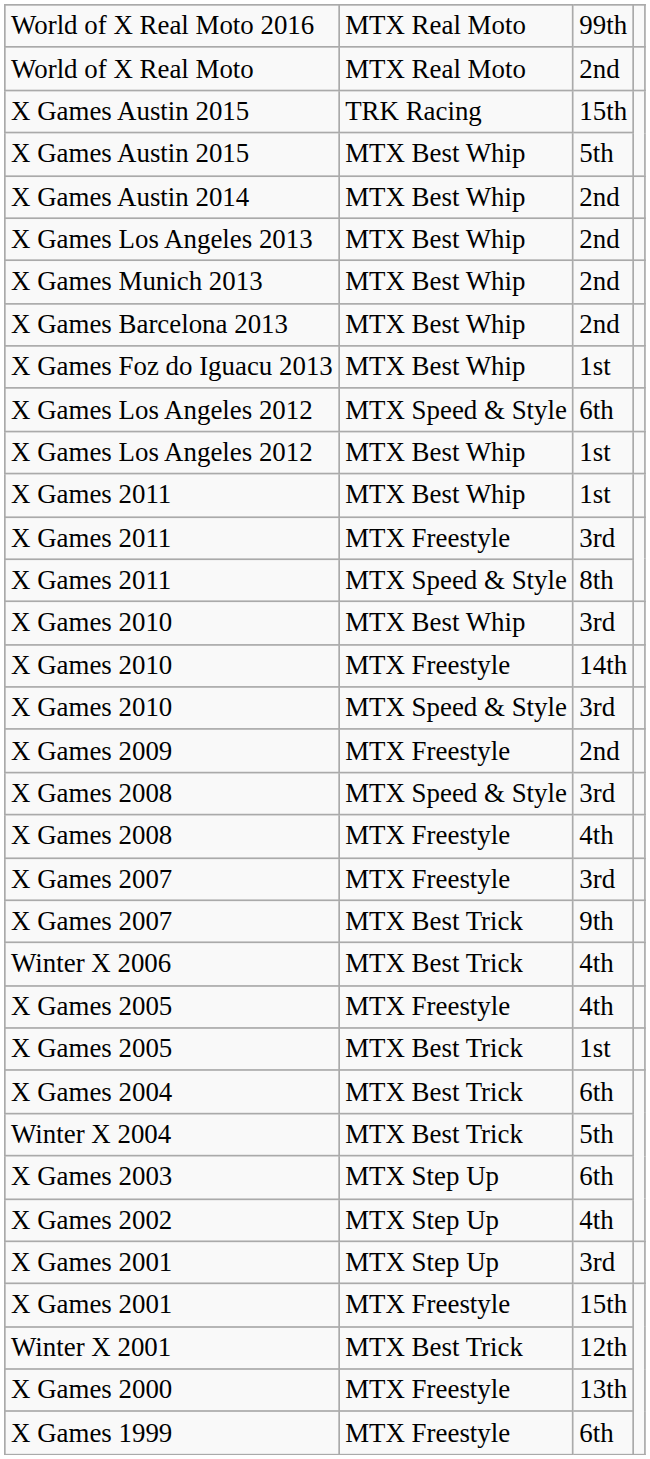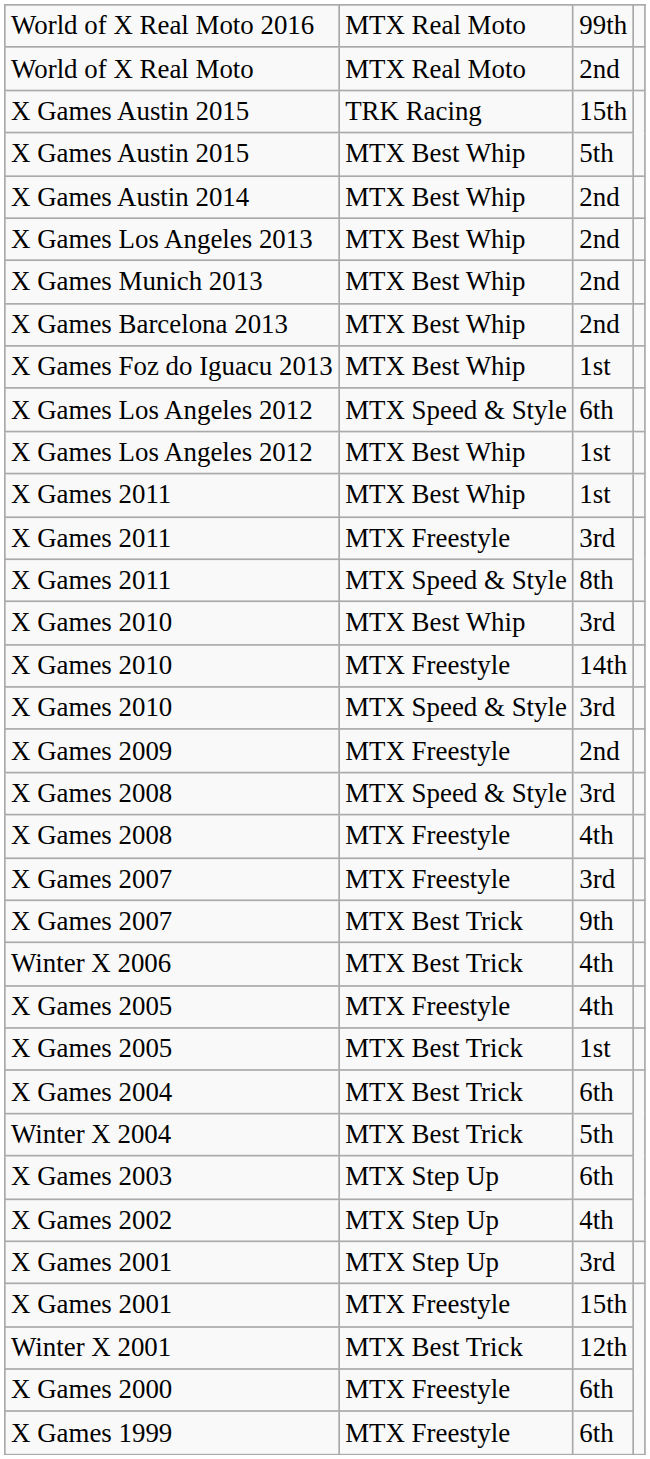 <table class="wikitable">
 <tr>
 <td>World of X Real Moto 2016</td>
 <td>MTX Real Moto</td>
 <td>99th</td>
 </tr>
 <tr>
 <td>World of X Real Moto</td>
 <td>MTX Real Moto</td>
 <td>2nd</td>
 <td></td>
 </tr>
 <tr>
 <td>X Games Austin 2015</td>
 <td>TRK Racing</td>
 <td>15th</td>
 </tr>
 <tr>
 <td>X Games Austin 2015</td>
 <td>MTX Best Whip</td>
 <td>5th</td>
 </tr>
 <tr>
 <td>X Games Austin 2014</td>
 <td>MTX Best Whip</td>
 <td>2nd</td>
 <td></td>
 </tr>
 <tr>
 <td>X Games Los Angeles 2013</td>
 <td>MTX Best Whip</td>
 <td>2nd</td>
 <td></td>
 </tr>
 <tr>
 <td>X Games Munich 2013</td>
 <td>MTX Best Whip</td>
 <td>2nd</td>
 <td></td>
 </tr>
 <tr>
 <td>X Games Barcelona 2013</td>
 <td>MTX Best Whip</td>
 <td>2nd</td>
 <td></td>
 </tr>
 <tr>
 <td>X Games Foz do Iguacu 2013</td>
 <td>MTX Best Whip</td>
 <td>1st</td>
 <td></td>
 </tr>
 <tr>
 <td>X Games Los Angeles 2012</td>
 <td>MTX Speed & Style</td>
 <td>6th</td>
 </tr>
 <tr>
 <td>X Games Los Angeles 2012</td>
 <td>MTX Best Whip</td>
 <td>1st</td>
 <td></td>
 </tr>
 <tr>
 <td>X Games 2011</td>
 <td>MTX Best Whip</td>
 <td>1st</td>
 <td></td>
 </tr>
 <tr>
 <td>X Games 2011</td>
 <td>MTX Freestyle</td>
 <td>3rd</td>
 </tr>
 <tr>
 <td>X Games 2011</td>
 <td>MTX Speed & Style</td>
 <td>8th</td>
 </tr>
 <tr>
 <td>X Games 2010</td>
 <td>MTX Best Whip</td>
 <td>3rd</td>
 <td></td>
 </tr>
 <tr>
 <td>X Games 2010</td>
 <td>MTX Freestyle</td>
 <td>14th</td>
 </tr>
 <tr>
 <td>X Games 2010</td>
 <td>MTX Speed & Style</td>
 <td>3rd</td>
 <td></td>
 </tr>
 <tr>
 <td>X Games 2009</td>
 <td>MTX Freestyle</td>
 <td>2nd</td>
 <td></td>
 </tr>
 <tr>
 <td>X Games 2008</td>
 <td>MTX Speed & Style</td>
 <td>3rd</td>
 <td></td>
 </tr>
 <tr>
 <td>X Games 2008</td>
 <td>MTX Freestyle</td>
 <td>4th</td>
 </tr>
 <tr>
 <td>X Games 2007</td>
 <td>MTX Freestyle</td>
 <td>3rd</td>
 <td></td>
 </tr>
 <tr>
 <td>X Games 2007</td>
 <td>MTX Best Trick</td>
 <td>9th</td>
 </tr>
 <tr>
 <td>Winter X 2006</td>
 <td>MTX Best Trick</td>
 <td>4th</td>
 <td></td>
 </tr>
 <tr>
 <td>X Games 2005</td>
 <td>MTX Freestyle</td>
 <td>4th</td>
 </tr>
 <tr>
 <td>X Games 2005</td>
 <td>MTX Best Trick</td>
 <td>1st</td>
 <td></td>
 </tr>
 <tr>
 <td>X Games 2004</td>
 <td>MTX Best Trick</td>
 <td>6th</td>
 </tr>
 <tr>
 <td>Winter X 2004</td>
 <td>MTX Best Trick</td>
 <td>5th</td>
 </tr>
 <tr>
 <td>X Games 2003</td>
 <td>MTX Step Up</td>
 <td>6th</td>
 </tr>
 <tr>
 <td>X Games 2002</td>
 <td>MTX Step Up</td>
 <td>4th</td>
 </tr>
 <tr>
 <td>X Games 2001</td>
 <td>MTX Step Up</td>
 <td>3rd</td>
 <td></td>
 </tr>
 <tr>
 <td>X Games 2001</td>
 <td>MTX Freestyle</td>
 <td>15th</td>
 </tr>
 <tr>
 <td>Winter X 2001</td>
 <td>MTX Best Trick</td>
 <td>12th</td>
 </tr>
 <tr>
 <td>X Games 2000</td>
 <td>MTX Freestyle</td>
-<td>13th</td>
+<td>6th</td>
 </tr>
 <tr>
 <td>X Games 1999</td>
 <td>MTX Freestyle</td>
 <td>6th</td>
 </tr>
 </table>
